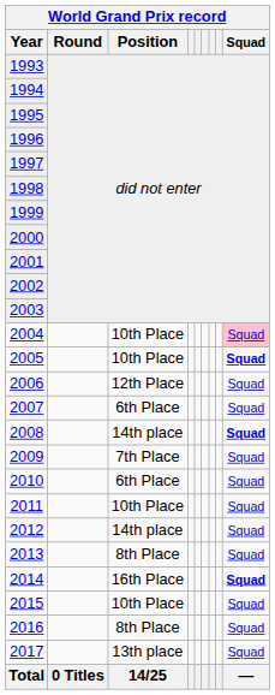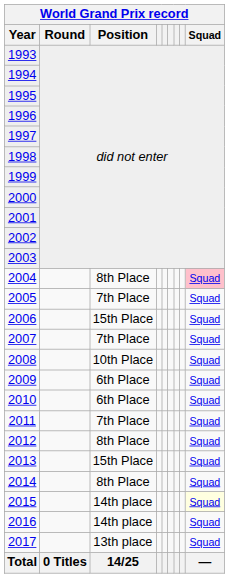 <table class="wikitable" style="text-align: center;">
 <tr>
 <th colspan=9><a href='#'>World Grand Prix record</a></th>
 </tr>
 <tr>
 <th>Year</th>
 <th>Round</th>
 <th>Position</th>
 <th></th>
 <th></th>
 <th></th>
 <th></th>
 <th></th>
 <th><small>Squad</small></th>
 </tr>
 <tr bgcolor="efefef">
 <td> <a href='#'>1993</a></td>
 <td colspan=8 rowspan=11 align=center><em>did not enter</em></td>
 </tr>
 <tr bgcolor="efefef">
 <td> <a href='#'>1994</a></td>
 </tr>
 <tr bgcolor="efefef">
 <td> <a href='#'>1995</a></td>
 </tr>
 <tr bgcolor="efefef">
 <td> <a href='#'>1996</a></td>
 </tr>
 <tr bgcolor="efefef">
 <td> <a href='#'>1997</a></td>
 </tr>
 <tr bgcolor="efefef">
 <td> <a href='#'>1998</a></td>
 </tr>
 <tr bgcolor="efefef">
 <td> <a href='#'>1999</a></td>
 </tr>
 <tr bgcolor="efefef">
 <td> <a href='#'>2000</a></td>
 </tr>
 <tr bgcolor="efefef">
 <td> <a href='#'>2001</a></td>
 </tr>
 <tr bgcolor="efefef">
 <td> <a href='#'>2002</a></td>
 </tr>
 <tr bgcolor="efefef">
 <td> <a href='#'>2003</a></td>
 </tr>
 <tr>
 <td> <a href='#'>2004</a></td>
 <td></td>
-<td>10th Place</td>
+<td>8th Place</td>
 <td></td>
 <td></td>
 <td></td>
 <td></td>
 <td></td>
 <td style="background: pink;"><small><a href='#'>Squad</a></small></td>
 </tr>
 <tr>
 <td> <a href='#'>2005</a></td>
 <td></td>
-<td>10th Place</td>
+<td>7th Place</td>
 <td></td>
 <td></td>
 <td></td>
 <td></td>
 <td></td>
-<td><strong><small><a href='#'>Squad</a></small></strong></td>
+<td><small><a href='#'>Squad</a></small></td>
 </tr>
 <tr>
 <td> <a href='#'>2006</a></td>
 <td></td>
-<td>12th Place</td>
+<td>15th Place</td>
 <td></td>
 <td></td>
 <td></td>
 <td></td>
 <td></td>
 <td><small><a href='#'>Squad</a></small></td>
 </tr>
 <tr>
 <td> <a href='#'>2007</a></td>
 <td></td>
-<td>6th Place</td>
+<td>7th Place</td>
 <td></td>
 <td></td>
 <td></td>
 <td></td>
 <td></td>
 <td><small><a href='#'>Squad</a></small></td>
 </tr>
 <tr>
 <td> <a href='#'>2008</a></td>
 <td></td>
-<td>14th place</td>
+<td>10th Place</td>
 <td></td>
 <td></td>
 <td></td>
 <td></td>
 <td></td>
-<td><strong><small><a href='#'>Squad</a></small></strong></td>
+<td><small><a href='#'>Squad</a></small></td>
 </tr>
 <tr>
 <td> <a href='#'>2009</a></td>
 <td></td>
-<td>7th Place</td>
+<td>6th Place</td>
 <td></td>
 <td></td>
 <td></td>
 <td></td>
 <td></td>
 <td><small><a href='#'>Squad</a></small></td>
 </tr>
 <tr>
 <td> <a href='#'>2010</a></td>
 <td></td>
 <td>6th Place</td>
 <td></td>
 <td></td>
 <td></td>
 <td></td>
 <td></td>
 <td><small><a href='#'>Squad</a></small></td>
 </tr>
 <tr>
 <td> <a href='#'>2011</a></td>
 <td></td>
-<td>10th Place</td>
+<td>7th Place</td>
 <td></td>
 <td></td>
 <td></td>
 <td></td>
 <td></td>
 <td><small><a href='#'>Squad</a></small></td>
 </tr>
 <tr>
 <td> <a href='#'>2012</a></td>
 <td></td>
-<td>14th place</td>
+<td>8th Place</td>
 <td></td>
 <td></td>
 <td></td>
 <td></td>
 <td></td>
 <td><small><a href='#'>Squad</a></small></td>
 </tr>
 <tr>
 <td> <a href='#'>2013</a></td>
 <td></td>
-<td>8th Place</td>
+<td>15th Place</td>
 <td></td>
 <td></td>
 <td></td>
 <td></td>
 <td></td>
 <td><small><a href='#'>Squad</a></small></td>
 </tr>
 <tr>
 <td> <a href='#'>2014</a></td>
 <td></td>
-<td>16th Place</td>
-<td></td>
-<td></td>
-<td></td>
-<td></td>
-<td></td>
-<td><strong><small><a href='#'>Squad</a></small></strong></td>
-</tr>
-<tr>
-<td> <a href='#'>2015</a></td>
-<td></td>
-<td>10th Place</td>
+<td>8th Place</td>
 <td></td>
 <td></td>
 <td></td>
 <td></td>
 <td></td>
 <td><small><a href='#'>Squad</a></small></td>
 </tr>
 <tr>
+<td> <a href='#'>2015</a></td>
+<td></td>
+<td>14th place</td>
+<td></td>
+<td></td>
+<td></td>
+<td></td>
+<td></td>
+<td style="background: lightyellow;"><small><a href='#'>Squad</a></small></td>
+</tr>
+<tr>
 <td> <a href='#'>2016</a></td>
 <td></td>
-<td>8th Place</td>
+<td>14th place</td>
 <td></td>
 <td></td>
 <td></td>
 <td></td>
 <td></td>
 <td><small><a href='#'>Squad</a></small></td>
 </tr>
 <tr>
 <td> <a href='#'>2017</a></td>
 <td></td>
 <td>13th place</td>
 <td></td>
 <td></td>
 <td></td>
 <td></td>
 <td></td>
 <td><small><a href='#'>Squad</a></small></td>
 </tr>
 <tr>
 <th>Total</th>
 <th>0 Titles</th>
 <th>14/25</th>
 <th></th>
 <th></th>
 <th></th>
 <th></th>
 <th></th>
 <th>—</th>
 </tr>
 </table>
